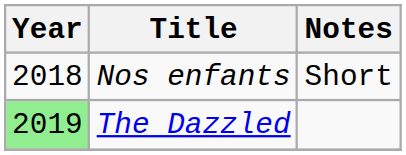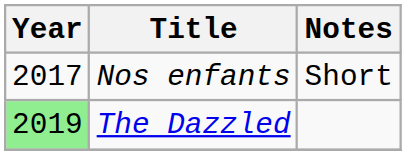 <table class="wikitable sortable">
 <tr>
 <th>Year</th>
 <th>Title</th>
 <th>Notes</th>
 </tr>
 <tr>
-<td>2018</td>
+<td>2017</td>
 <td><em>Nos enfants</em></td>
 <td>Short</td>
 </tr>
 <tr>
 <td style="background: lightgreen;">2019</td>
 <td><em><a href='#'>The Dazzled</a></em></td>
 <td></td>
 </tr>
 <tr>
 </tr>
 </table>
